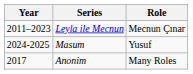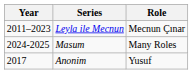 <table class="wikitable" style="font-size: 80%;">
 <tr>
 <th>Year</th>
 <th>Series</th>
 <th>Role</th>
 </tr>
 <tr>
 <td>2011–2023</td>
 <td><em><a href='#'>Leyla ile Mecnun</a></em></td>
 <td>Mecnun Çınar</td>
 </tr>
 <tr>
 <td>2024-2025</td>
 <td><em>Masum</em></td>
-<td>Yusuf</td>
+<td>Many Roles</td>
 </tr>
 <tr>
 <td>2017</td>
 <td><em>Anonim</em></td>
-<td>Many Roles</td>
+<td>Yusuf</td>
 </tr>
 </table>
